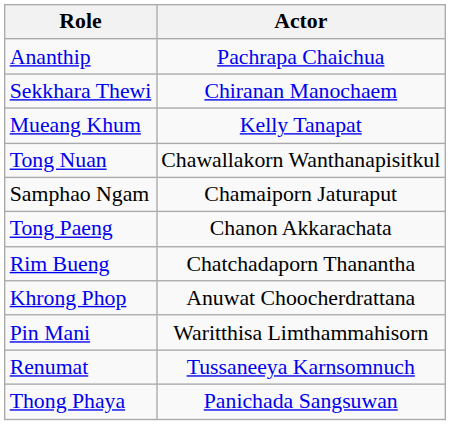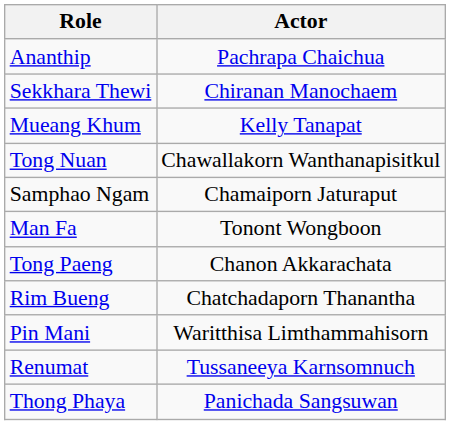 <table class="wikitable">
 <tr>
 <th>Role</th>
 <th>Actor</th>
 </tr>
 <tr>
 <td><a href='#'>Ananthip</a></td>
 <td align="center"><a href='#'>Pachrapa Chaichua</a></td>
 </tr>
 <tr>
 <td><a href='#'>Sekkhara Thewi</a></td>
 <td align="center"><a href='#'>Chiranan Manochaem</a></td>
 </tr>
 <tr>
 <td><a href='#'>Mueang Khum</a></td>
 <td align="center"><a href='#'>Kelly Tanapat</a></td>
 </tr>
 <tr>
 <td><a href='#'>Tong Nuan</a></td>
 <td align="center">Chawallakorn Wanthanapisitkul</td>
 </tr>
 <tr>
 <td>Samphao Ngam</td>
 <td align="center">Chamaiporn Jaturaput</td>
 </tr>
 <tr>
+<td><a href='#'>Man Fa</a></td>
+<td align="center">Tonont Wongboon</td>
+</tr>
+<tr>
 <td><a href='#'>Tong Paeng</a></td>
 <td align="center">Chanon Akkarachata</td>
 </tr>
 <tr>
 <td><a href='#'>Rim Bueng</a></td>
 <td align="center">Chatchadaporn Thanantha</td>
-</tr>
-<tr>
-<td><a href='#'>Khrong Phop</a></td>
-<td align="center">Anuwat Choocherdrattana</td>
 </tr>
 <tr>
 <td><a href='#'>Pin Mani</a></td>
 <td align="center">Waritthisa Limthammahisorn</td>
 </tr>
 <tr>
 <td><a href='#'>Renumat</a></td>
 <td align="center"><a href='#'>Tussaneeya Karnsomnuch</a></td>
 </tr>
 <tr>
 <td><a href='#'>Thong Phaya</a></td>
 <td align="center"><a href='#'>Panichada Sangsuwan</a></td>
 </tr>
 </table>
